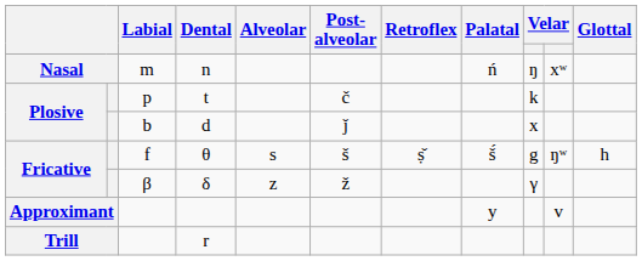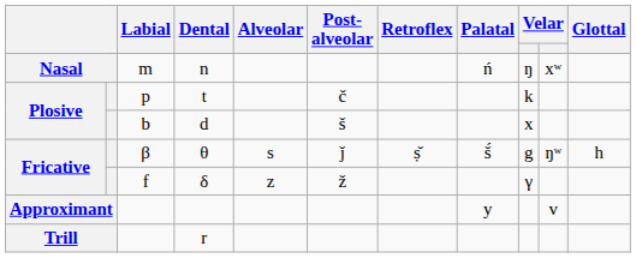 <table class="wikitable" style="text-align:center;">
 <tr>
 <th rowspan="2" colspan="2"></th>
 <th rowspan="2"><a href='#'>Labial</a></th>
 <th rowspan="2"><a href='#'>Dental</a></th>
 <th rowspan="2"><a href='#'>Alveolar</a></th>
 <th rowspan="2"><a href='#'>Post-<br>alveolar</a></th>
 <th rowspan="2"><a href='#'>Retroflex</a></th>
 <th rowspan="2"><a href='#'>Palatal</a></th>
 <th colspan="2"><a href='#'>Velar</a></th>
 <th rowspan="2"><a href='#'>Glottal</a></th>
 </tr>
 <tr>
 <th></th>
 <th></th>
 </tr>
 <tr>
 <th colspan="2"><a href='#'>Nasal</a></th>
 <td>m </td>
 <td>n </td>
 <td></td>
 <td></td>
 <td></td>
 <td>ń </td>
 <td>ŋ </td>
 <td>xʷ </td>
 <td></td>
 </tr>
 <tr>
 <th rowspan="2"><a href='#'>Plosive</a></th>
 <th></th>
 <td>p </td>
 <td>t </td>
 <td></td>
 <td>č </td>
 <td></td>
 <td></td>
 <td>k </td>
 <td></td>
 <td></td>
 </tr>
 <tr>
 <th></th>
 <td>b </td>
 <td>d </td>
 <td></td>
-<td>ǰ </td>
+<td>š </td>
 <td></td>
 <td></td>
 <td>x </td>
 <td></td>
 <td></td>
 </tr>
 <tr>
 <th rowspan="2"><a href='#'>Fricative</a></th>
 <th></th>
-<td>f </td>
+<td>β </td>
 <td>θ </td>
 <td>s </td>
-<td>š </td>
+<td>ǰ </td>
 <td>ṣ̌ </td>
 <td>š́ </td>
 <td>g </td>
 <td>ŋʷ </td>
 <td>h </td>
 </tr>
 <tr>
 <th></th>
-<td>β </td>
+<td>f </td>
 <td>δ </td>
 <td>z </td>
 <td>ž </td>
 <td></td>
 <td></td>
 <td>γ </td>
 <td></td>
 <td></td>
 </tr>
 <tr>
 <th colspan="2"><a href='#'>Approximant</a></th>
 <td></td>
 <td></td>
 <td></td>
 <td></td>
 <td></td>
 <td>y </td>
 <td></td>
 <td>v </td>
 <td></td>
 </tr>
 <tr>
 <th colspan="2"><a href='#'>Trill</a></th>
 <td></td>
 <td>r </td>
 <td></td>
 <td></td>
 <td></td>
 <td></td>
 <td></td>
 <td></td>
 <td></td>
 </tr>
 </table>
